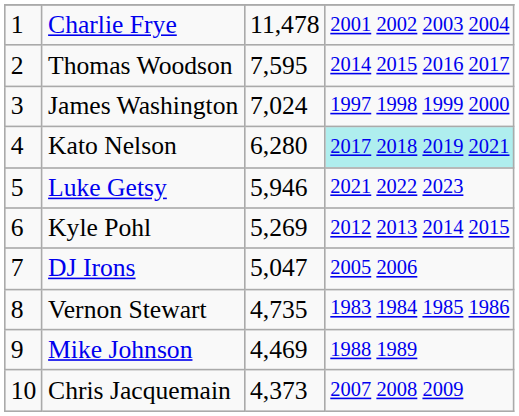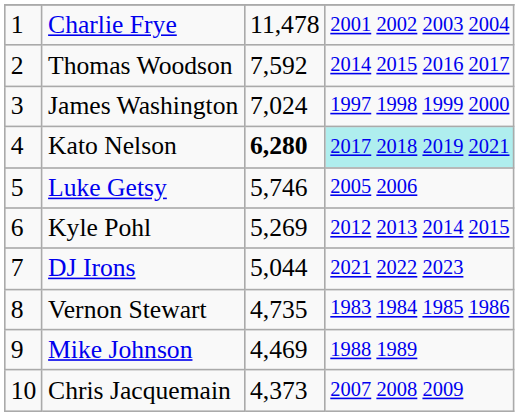 <table class="wikitable">
 <tr>
 </tr>
 <tr>
 <td>1</td>
 <td><a href='#'>Charlie Frye</a></td>
 <td><abbr>11,478</abbr></td>
 <td style="font-size:80%;"><a href='#'>2001</a> <a href='#'>2002</a> <a href='#'>2003</a> <a href='#'>2004</a></td>
 </tr>
 <tr>
 <td>2</td>
 <td>Thomas Woodson</td>
-<td><abbr>7,595</abbr></td>
+<td><abbr>7,592</abbr></td>
 <td style="font-size:80%;"><a href='#'>2014</a> <a href='#'>2015</a> <a href='#'>2016</a> <a href='#'>2017</a></td>
 </tr>
 <tr>
 <td>3</td>
 <td>James Washington</td>
 <td><abbr>7,024</abbr></td>
 <td style="font-size:80%;"><a href='#'>1997</a> <a href='#'>1998</a> <a href='#'>1999</a> <a href='#'>2000</a></td>
 </tr>
 <tr>
 <td>4</td>
 <td>Kato Nelson</td>
-<td><abbr>6,280</abbr></td>
+<td><strong><abbr>6,280</abbr></strong></td>
 <td style="background: paleturquoise; font-size:80%;"><a href='#'>2017</a> <a href='#'>2018</a> <a href='#'>2019</a> <a href='#'>2021</a></td>
 </tr>
 <tr>
 <td>5</td>
 <td><a href='#'>Luke Getsy</a></td>
-<td><abbr>5,946</abbr></td>
-<td style="font-size:80%;"><a href='#'>2021</a> <a href='#'>2022</a> <a href='#'>2023</a></td>
+<td><abbr>5,746</abbr></td>
+<td style="font-size:80%;"><a href='#'>2005</a> <a href='#'>2006</a></td>
 </tr>
 <tr>
 <td>6</td>
 <td>Kyle Pohl</td>
 <td><abbr>5,269</abbr></td>
 <td style="font-size:80%;"><a href='#'>2012</a> <a href='#'>2013</a> <a href='#'>2014</a> <a href='#'>2015</a></td>
 </tr>
 <tr>
 <td>7</td>
 <td><a href='#'>DJ Irons</a></td>
-<td><abbr>5,047</abbr></td>
-<td style="font-size:80%;"><a href='#'>2005</a> <a href='#'>2006</a></td>
+<td><abbr>5,044</abbr></td>
+<td style="font-size:80%;"><a href='#'>2021</a> <a href='#'>2022</a> <a href='#'>2023</a></td>
 </tr>
 <tr>
 <td>8</td>
 <td>Vernon Stewart</td>
 <td><abbr>4,735</abbr></td>
 <td style="font-size:80%;"><a href='#'>1983</a> <a href='#'>1984</a> <a href='#'>1985</a> <a href='#'>1986</a></td>
 </tr>
 <tr>
 <td>9</td>
 <td><a href='#'>Mike Johnson</a></td>
 <td><abbr>4,469</abbr></td>
 <td style="font-size:80%;"><a href='#'>1988</a> <a href='#'>1989</a></td>
 </tr>
 <tr>
 <td>10</td>
 <td>Chris Jacquemain</td>
 <td><abbr>4,373</abbr></td>
 <td style="font-size:80%;"><a href='#'>2007</a> <a href='#'>2008</a> <a href='#'>2009</a></td>
 </tr>
 </table>
